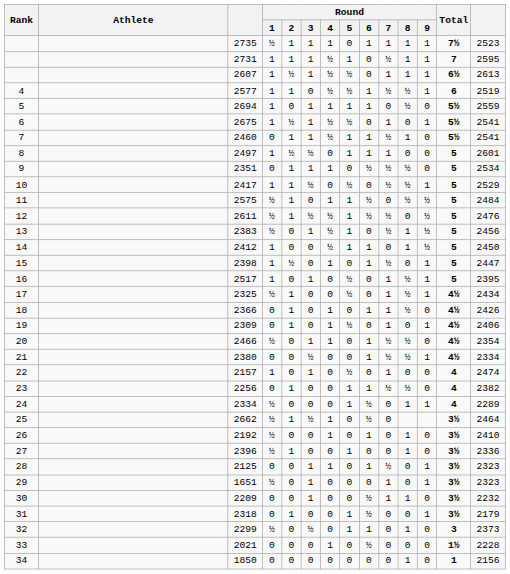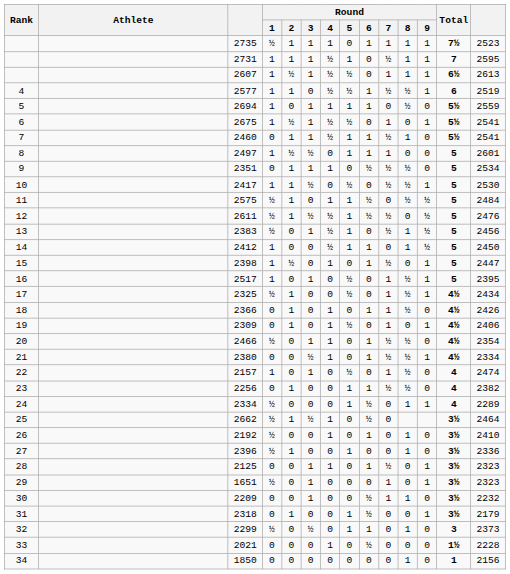 <table class=wikitable style="text-align:center">
 <tr>
 <th rowspan="2" width=40>Rank</th>
 <th rowspan="2" width=250>Athlete</th>
 <th rowspan="2" width=40></th>
 <th colspan="9">Round</th>
 <th rowspan="2" width=40>Total</th>
 <th rowspan="2" width=40></th>
 </tr>
 <tr>
 <th width=20>1</th>
 <th width=20>2</th>
 <th width=20>3</th>
 <th width=20>4</th>
 <th width=20>5</th>
 <th width=20>6</th>
 <th width=20>7</th>
 <th width=20>8</th>
 <th width=20>9</th>
 </tr>
 <tr>
 <td></td>
 <td align=left></td>
 <td>2735</td>
 <td>½</td>
 <td>1</td>
 <td>1</td>
 <td>1</td>
 <td>0</td>
 <td>1</td>
 <td>1</td>
 <td>1</td>
 <td>1</td>
 <td><strong>7½</strong></td>
 <td>2523</td>
 </tr>
 <tr>
 <td></td>
 <td align=left></td>
 <td>2731</td>
 <td>1</td>
 <td>1</td>
 <td>1</td>
 <td>½</td>
 <td>1</td>
 <td>0</td>
 <td>½</td>
 <td>1</td>
 <td>1</td>
 <td><strong>7</strong></td>
 <td>2595</td>
 </tr>
 <tr>
 <td></td>
 <td align=left></td>
 <td>2607</td>
 <td>1</td>
 <td>½</td>
 <td>1</td>
 <td>½</td>
 <td>½</td>
 <td>0</td>
 <td>1</td>
 <td>1</td>
 <td>1</td>
 <td><strong>6½</strong></td>
 <td>2613</td>
 </tr>
 <tr>
 <td>4</td>
 <td align=left></td>
 <td>2577</td>
 <td>1</td>
 <td>1</td>
 <td>0</td>
 <td>½</td>
 <td>½</td>
 <td>1</td>
 <td>½</td>
 <td>½</td>
 <td>1</td>
 <td><strong>6</strong></td>
 <td>2519</td>
 </tr>
 <tr>
 <td>5</td>
 <td align=left></td>
 <td>2694</td>
 <td>1</td>
 <td>0</td>
 <td>1</td>
 <td>1</td>
 <td>1</td>
 <td>1</td>
 <td>0</td>
 <td>½</td>
 <td>0</td>
 <td><strong>5½</strong></td>
 <td>2559</td>
 </tr>
 <tr>
 <td>6</td>
 <td align=left></td>
 <td>2675</td>
 <td>1</td>
 <td>½</td>
 <td>1</td>
 <td>½</td>
 <td>½</td>
 <td>0</td>
 <td>1</td>
 <td>0</td>
 <td>1</td>
 <td><strong>5½</strong></td>
 <td>2541</td>
 </tr>
 <tr>
 <td>7</td>
 <td align=left></td>
 <td>2460</td>
 <td>0</td>
 <td>1</td>
 <td>1</td>
 <td>½</td>
 <td>1</td>
 <td>1</td>
 <td>½</td>
 <td>1</td>
 <td>0</td>
 <td><strong>5½</strong></td>
 <td>2541</td>
 </tr>
 <tr>
 <td>8</td>
 <td align=left></td>
 <td>2497</td>
 <td>1</td>
 <td>½</td>
 <td>½</td>
 <td>0</td>
 <td>1</td>
 <td>1</td>
 <td>1</td>
 <td>0</td>
 <td>0</td>
 <td><strong>5</strong></td>
 <td>2601</td>
 </tr>
 <tr>
 <td>9</td>
 <td align=left></td>
 <td>2351</td>
 <td>0</td>
 <td>1</td>
 <td>1</td>
 <td>1</td>
 <td>0</td>
 <td>½</td>
 <td>½</td>
 <td>½</td>
 <td>0</td>
 <td><strong>5</strong></td>
 <td>2534</td>
 </tr>
 <tr>
 <td>10</td>
 <td align=left></td>
 <td>2417</td>
 <td>1</td>
 <td>1</td>
 <td>½</td>
 <td>0</td>
 <td>½</td>
 <td>0</td>
 <td>½</td>
 <td>½</td>
 <td>1</td>
 <td><strong>5</strong></td>
-<td>2529</td>
+<td>2530</td>
 </tr>
 <tr>
 <td>11</td>
 <td align=left></td>
 <td>2575</td>
 <td>½</td>
 <td>1</td>
 <td>0</td>
 <td>1</td>
 <td>1</td>
 <td>½</td>
 <td>0</td>
 <td>½</td>
 <td>½</td>
 <td><strong>5</strong></td>
 <td>2484</td>
 </tr>
 <tr>
 <td>12</td>
 <td align=left></td>
 <td>2611</td>
 <td>½</td>
 <td>1</td>
 <td>½</td>
 <td>½</td>
 <td>1</td>
 <td>½</td>
 <td>½</td>
 <td>0</td>
 <td>½</td>
 <td><strong>5</strong></td>
 <td>2476</td>
 </tr>
 <tr>
 <td>13</td>
 <td align=left></td>
 <td>2383</td>
 <td>½</td>
 <td>0</td>
 <td>1</td>
 <td>½</td>
 <td>1</td>
 <td>0</td>
 <td>½</td>
 <td>1</td>
 <td>½</td>
 <td><strong>5</strong></td>
 <td>2456</td>
 </tr>
 <tr>
 <td>14</td>
 <td align=left></td>
 <td>2412</td>
 <td>1</td>
 <td>0</td>
 <td>0</td>
 <td>½</td>
 <td>1</td>
 <td>1</td>
 <td>0</td>
 <td>1</td>
 <td>½</td>
 <td><strong>5</strong></td>
 <td>2450</td>
 </tr>
 <tr>
 <td>15</td>
 <td align=left></td>
 <td>2398</td>
 <td>1</td>
 <td>½</td>
 <td>0</td>
 <td>1</td>
 <td>0</td>
 <td>1</td>
 <td>½</td>
 <td>0</td>
 <td>1</td>
 <td><strong>5</strong></td>
 <td>2447</td>
 </tr>
 <tr>
 <td>16</td>
 <td align=left></td>
 <td>2517</td>
 <td>1</td>
 <td>0</td>
 <td>1</td>
 <td>0</td>
 <td>½</td>
 <td>0</td>
 <td>1</td>
 <td>½</td>
 <td>1</td>
 <td><strong>5</strong></td>
 <td>2395</td>
 </tr>
 <tr>
 <td>17</td>
 <td align=left></td>
 <td>2325</td>
 <td>½</td>
 <td>1</td>
 <td>0</td>
 <td>0</td>
 <td>½</td>
 <td>0</td>
 <td>1</td>
 <td>½</td>
 <td>1</td>
 <td><strong>4½</strong></td>
 <td>2434</td>
 </tr>
 <tr>
 <td>18</td>
 <td align=left></td>
 <td>2366</td>
 <td>0</td>
 <td>1</td>
 <td>0</td>
 <td>1</td>
 <td>0</td>
 <td>1</td>
 <td>1</td>
 <td>½</td>
 <td>0</td>
 <td><strong>4½</strong></td>
 <td>2426</td>
 </tr>
 <tr>
 <td>19</td>
 <td align=left></td>
 <td>2309</td>
 <td>0</td>
 <td>1</td>
 <td>0</td>
 <td>1</td>
 <td>½</td>
 <td>0</td>
 <td>1</td>
 <td>0</td>
 <td>1</td>
 <td><strong>4½</strong></td>
 <td>2406</td>
 </tr>
 <tr>
 <td>20</td>
 <td align=left></td>
 <td>2466</td>
 <td>½</td>
 <td>0</td>
 <td>1</td>
 <td>1</td>
 <td>0</td>
 <td>1</td>
 <td>½</td>
 <td>½</td>
 <td>0</td>
 <td><strong>4½</strong></td>
 <td>2354</td>
 </tr>
 <tr>
 <td>21</td>
 <td align=left></td>
 <td>2380</td>
 <td>0</td>
 <td>0</td>
 <td>½</td>
-<td>0</td>
+<td>1</td>
 <td>0</td>
 <td>1</td>
 <td>½</td>
 <td>½</td>
 <td>1</td>
 <td><strong>4½</strong></td>
 <td>2334</td>
 </tr>
 <tr>
 <td>22</td>
 <td align=left></td>
 <td>2157</td>
 <td>1</td>
 <td>0</td>
 <td>1</td>
 <td>0</td>
 <td>½</td>
 <td>0</td>
 <td>1</td>
-<td>0</td>
+<td>½</td>
 <td>0</td>
 <td><strong>4</strong></td>
 <td>2474</td>
 </tr>
 <tr>
 <td>23</td>
 <td align=left></td>
 <td>2256</td>
 <td>0</td>
 <td>1</td>
 <td>0</td>
 <td>0</td>
 <td>1</td>
 <td>1</td>
 <td>½</td>
 <td>½</td>
 <td>0</td>
 <td><strong>4</strong></td>
 <td>2382</td>
 </tr>
 <tr>
 <td>24</td>
 <td align=left></td>
 <td>2334</td>
 <td>½</td>
 <td>0</td>
 <td>0</td>
 <td>0</td>
 <td>1</td>
 <td>½</td>
 <td>0</td>
 <td>1</td>
 <td>1</td>
 <td><strong>4</strong></td>
 <td>2289</td>
 </tr>
 <tr>
 <td>25</td>
 <td align=left></td>
 <td>2662</td>
 <td>½</td>
 <td>1</td>
 <td>½</td>
 <td>1</td>
 <td>0</td>
 <td>½</td>
 <td>0</td>
 <td></td>
 <td></td>
 <td><strong>3½</strong></td>
 <td>2464</td>
 </tr>
 <tr>
 <td>26</td>
 <td align=left></td>
 <td>2192</td>
 <td>½</td>
 <td>0</td>
 <td>0</td>
 <td>1</td>
 <td>0</td>
 <td>1</td>
 <td>0</td>
 <td>1</td>
 <td>0</td>
 <td><strong>3½</strong></td>
 <td>2410</td>
 </tr>
 <tr>
 <td>27</td>
 <td align=left></td>
 <td>2396</td>
 <td>½</td>
 <td>1</td>
 <td>0</td>
 <td>0</td>
 <td>1</td>
 <td>0</td>
 <td>0</td>
 <td>1</td>
 <td>0</td>
 <td><strong>3½</strong></td>
 <td>2336</td>
 </tr>
 <tr>
 <td>28</td>
 <td align=left></td>
 <td>2125</td>
 <td>0</td>
 <td>0</td>
 <td>1</td>
 <td>1</td>
 <td>0</td>
 <td>1</td>
 <td>½</td>
 <td>0</td>
 <td>1</td>
 <td><strong>3½</strong></td>
 <td>2323</td>
 </tr>
 <tr>
 <td>29</td>
 <td align=left></td>
 <td>1651</td>
 <td>½</td>
 <td>0</td>
 <td>1</td>
 <td>0</td>
 <td>0</td>
 <td>0</td>
 <td>1</td>
 <td>0</td>
 <td>1</td>
 <td><strong>3½</strong></td>
 <td>2323</td>
 </tr>
 <tr>
 <td>30</td>
 <td align=left></td>
 <td>2209</td>
 <td>0</td>
 <td>0</td>
 <td>1</td>
 <td>0</td>
 <td>0</td>
 <td>½</td>
 <td>1</td>
 <td>1</td>
 <td>0</td>
 <td><strong>3½</strong></td>
 <td>2232</td>
 </tr>
 <tr>
 <td>31</td>
 <td align=left></td>
 <td>2318</td>
 <td>0</td>
 <td>1</td>
 <td>0</td>
 <td>0</td>
 <td>1</td>
 <td>½</td>
 <td>0</td>
 <td>0</td>
 <td>1</td>
 <td><strong>3½</strong></td>
 <td>2179</td>
 </tr>
 <tr>
 <td>32</td>
 <td align=left></td>
 <td>2299</td>
 <td>½</td>
 <td>0</td>
 <td>½</td>
 <td>0</td>
 <td>1</td>
 <td>1</td>
 <td>0</td>
 <td>1</td>
 <td>0</td>
 <td><strong>3</strong></td>
 <td>2373</td>
 </tr>
 <tr>
 <td>33</td>
 <td align=left></td>
 <td>2021</td>
 <td>0</td>
 <td>0</td>
 <td>0</td>
 <td>1</td>
 <td>0</td>
 <td>½</td>
 <td>0</td>
 <td>0</td>
 <td>0</td>
 <td><strong>1½</strong></td>
 <td>2228</td>
 </tr>
 <tr>
 <td>34</td>
 <td align=left></td>
 <td>1850</td>
 <td>0</td>
 <td>0</td>
 <td>0</td>
 <td>0</td>
 <td>0</td>
 <td>0</td>
 <td>0</td>
 <td>1</td>
 <td>0</td>
 <td><strong>1</strong></td>
 <td>2156</td>
 </tr>
 </table>
